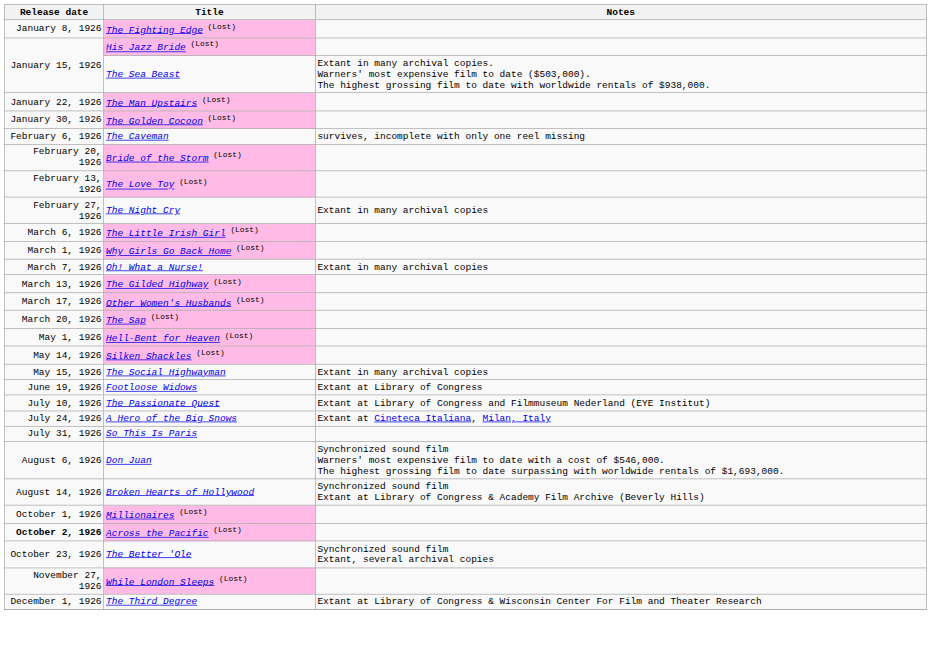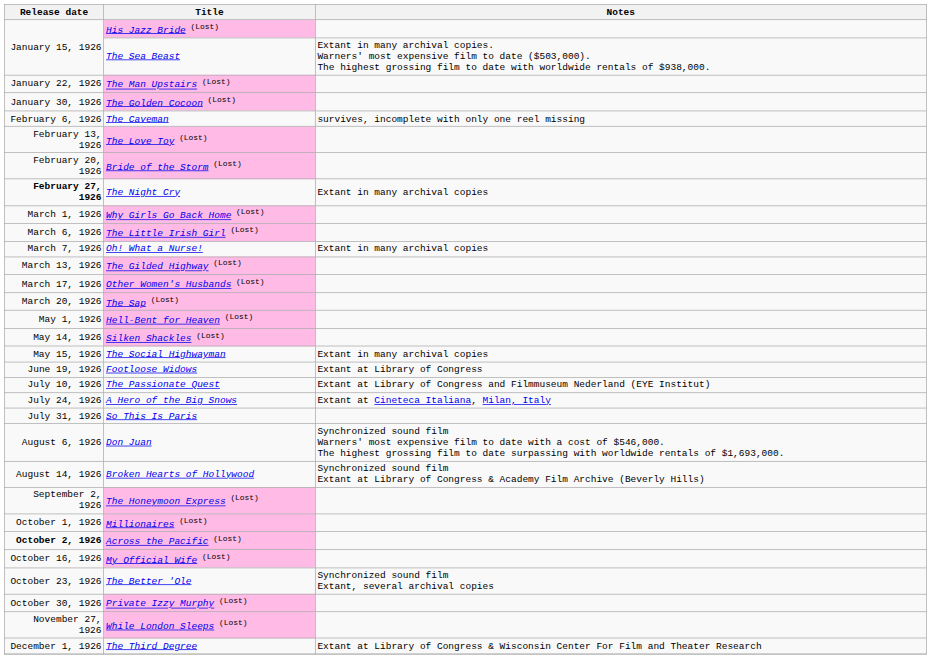 <table class="wikitable sortable" style="width:100%;">
 <tr>
 <th scope="col" style="width:130px;">Release date</th>
 <th>Title</th>
 <th>Notes</th>
-</tr>
-<tr>
-<td style="text-align:right;">January 8, 1926</td>
-<td bgcolor=FFBAE5><em><a href='#'>The Fighting Edge</a></em><sup> (Lost)</sup></td>
-<td></td>
 </tr>
 <tr>
 <td style="text-align:right;" rowspan="2">January 15, 1926</td>
 <td bgcolor=FFBAE5><em><a href='#'>His Jazz Bride</a></em><sup> (Lost)</sup></td>
 <td></td>
 </tr>
 <tr>
 <td><em><a href='#'>The Sea Beast</a></em></td>
 <td>Extant in many archival copies.<br> Warners' most expensive film to date ($503,000).<br> The highest grossing film to date with worldwide rentals of $938,000.</td>
 </tr>
 <tr>
 <td style="text-align:right;">January 22, 1926</td>
 <td bgcolor=FFBAE5><em><a href='#'>The Man Upstairs</a></em><sup> (Lost)</sup></td>
 <td></td>
 </tr>
 <tr>
 <td style="text-align:right;">January 30, 1926</td>
 <td bgcolor=FFBAE5><em><a href='#'>The Golden Cocoon</a></em><sup> (Lost)</sup></td>
 <td></td>
 </tr>
 <tr>
 <td style="text-align:right;">February 6, 1926</td>
 <td><em><a href='#'>The Caveman</a></em></td>
 <td>survives, incomplete with only one reel missing</td>
 </tr>
 <tr>
+<td style="text-align:right;">February 13, 1926</td>
+<td bgcolor=FFBAE5><em><a href='#'>The Love Toy</a></em><sup> (Lost)</sup></td>
+<td></td>
+</tr>
+<tr>
 <td style="text-align:right;">February 20, 1926</td>
 <td bgcolor=FFBAE5><em><a href='#'>Bride of the Storm</a></em><sup> (Lost)</sup></td>
 <td></td>
 </tr>
 <tr>
-<td style="text-align:right;">February 13, 1926</td>
-<td bgcolor=FFBAE5><em><a href='#'>The Love Toy</a></em><sup> (Lost)</sup></td>
-<td></td>
-</tr>
-<tr>
-<td style="text-align:right;">February 27, 1926</td>
+<td style="text-align:right;"><strong>February 27, 1926</strong></td>
 <td><em><a href='#'>The Night Cry</a></em></td>
 <td>Extant in many archival copies</td>
 </tr>
 <tr>
-<td style="text-align:right;">March 6, 1926</td>
-<td bgcolor=FFBAE5><em><a href='#'>The Little Irish Girl</a></em><sup> (Lost)</sup></td>
+<td style="text-align:right;">March 1, 1926</td>
+<td bgcolor=FFBAE5><em><a href='#'>Why Girls Go Back Home</a></em><sup> (Lost)</sup></td>
 <td></td>
 </tr>
 <tr>
-<td style="text-align:right;">March 1, 1926</td>
-<td bgcolor=FFBAE5><em><a href='#'>Why Girls Go Back Home</a></em><sup> (Lost)</sup></td>
+<td style="text-align:right;">March 6, 1926</td>
+<td bgcolor=FFBAE5><em><a href='#'>The Little Irish Girl</a></em><sup> (Lost)</sup></td>
 <td></td>
 </tr>
 <tr>
 <td style="text-align:right;">March 7, 1926</td>
 <td><em><a href='#'>Oh! What a Nurse!</a></em></td>
 <td>Extant in many archival copies</td>
 </tr>
 <tr>
 <td style="text-align:right;">March 13, 1926</td>
 <td bgcolor=FFBAE5><em><a href='#'>The Gilded Highway</a></em><sup> (Lost)</sup></td>
 <td></td>
 </tr>
 <tr>
 <td style="text-align:right;">March 17, 1926</td>
 <td bgcolor=FFBAE5><em><a href='#'>Other Women's Husbands</a></em><sup> (Lost)</sup></td>
 <td></td>
 </tr>
 <tr>
 <td style="text-align:right;">March 20, 1926</td>
 <td bgcolor=FFBAE5><em><a href='#'>The Sap</a></em><sup> (Lost)</sup></td>
 <td></td>
 </tr>
 <tr>
 <td style="text-align:right;">May 1, 1926</td>
 <td bgcolor=FFBAE5><em><a href='#'>Hell-Bent for Heaven</a></em><sup> (Lost)</sup></td>
 <td></td>
 </tr>
 <tr>
 <td style="text-align:right;">May 14, 1926</td>
 <td bgcolor=FFBAE5><em><a href='#'>Silken Shackles</a></em><sup> (Lost)</sup></td>
 <td></td>
 </tr>
 <tr>
 <td style="text-align:right;">May 15, 1926</td>
 <td><em><a href='#'>The Social Highwayman</a></em></td>
 <td>Extant in many archival copies</td>
 </tr>
 <tr>
 <td style="text-align:right;">June 19, 1926</td>
 <td><em><a href='#'>Footloose Widows</a></em></td>
 <td>Extant at Library of Congress</td>
 </tr>
 <tr>
 <td style="text-align:right;">July 10, 1926</td>
 <td><em><a href='#'>The Passionate Quest</a></em></td>
 <td>Extant at Library of Congress and Filmmuseum Nederland (EYE Institut)</td>
 </tr>
 <tr>
 <td style="text-align:right;">July 24, 1926</td>
 <td><em><a href='#'>A Hero of the Big Snows</a></em></td>
 <td>Extant at <a href='#'>Cineteca Italiana</a>, <a href='#'>Milan, Italy</a></td>
 </tr>
 <tr>
 <td style="text-align:right;">July 31, 1926</td>
 <td><em><a href='#'>So This Is Paris</a></em></td>
 <td></td>
 </tr>
 <tr>
 <td style="text-align:right;">August 6, 1926</td>
 <td><em><a href='#'>Don Juan</a></em></td>
 <td>Synchronized sound film<br>Warners' most expensive film to date with a cost of $546,000.<br>The highest grossing film to date surpassing with worldwide rentals of $1,693,000.</td>
 </tr>
 <tr>
 <td style="text-align:right;">August 14, 1926</td>
 <td><em><a href='#'>Broken Hearts of Hollywood</a></em></td>
 <td>Synchronized sound film<br>Extant at Library of Congress & Academy Film Archive (Beverly Hills)</td>
 </tr>
 <tr>
+<td style="text-align:right;">September 2, 1926</td>
+<td bgcolor=FFBAE5><em><a href='#'>The Honeymoon Express</a></em><sup> (Lost)</sup></td>
+<td></td>
+</tr>
+<tr>
 <td style="text-align:right;">October 1, 1926</td>
 <td bgcolor=FFBAE5><em><a href='#'>Millionaires</a></em><sup> (Lost)</sup></td>
 <td></td>
 </tr>
 <tr>
 <td style="text-align:right;"><strong>October 2, 1926</strong></td>
 <td bgcolor=FFBAE5><em><a href='#'>Across the Pacific</a></em><sup> (Lost)</sup></td>
 <td></td>
 </tr>
 <tr>
+<td style="text-align:right;">October 16, 1926</td>
+<td bgcolor=FFBAE5><em><a href='#'>My Official Wife</a></em><sup> (Lost)</sup></td>
+<td></td>
+</tr>
+<tr>
 <td style="text-align:right;">October 23, 1926</td>
 <td><em><a href='#'>The Better 'Ole</a></em></td>
 <td>Synchronized sound film<br> Extant, several archival copies</td>
+</tr>
+<tr>
+<td style="text-align:right;">October 30, 1926</td>
+<td bgcolor=FFBAE5><em><a href='#'>Private Izzy Murphy</a></em><sup> (Lost)</sup></td>
+<td></td>
 </tr>
 <tr>
 <td style="text-align:right;">November 27, 1926</td>
 <td bgcolor=FFBAE5><em><a href='#'>While London Sleeps</a></em><sup> (Lost)</sup></td>
 <td></td>
 </tr>
 <tr>
 <td style="text-align:right;">December 1, 1926</td>
 <td><em><a href='#'>The Third Degree</a></em></td>
 <td>Extant at Library of Congress & Wisconsin Center For Film and Theater Research</td>
 </tr>
 <tr>
 </tr>
 </table>
